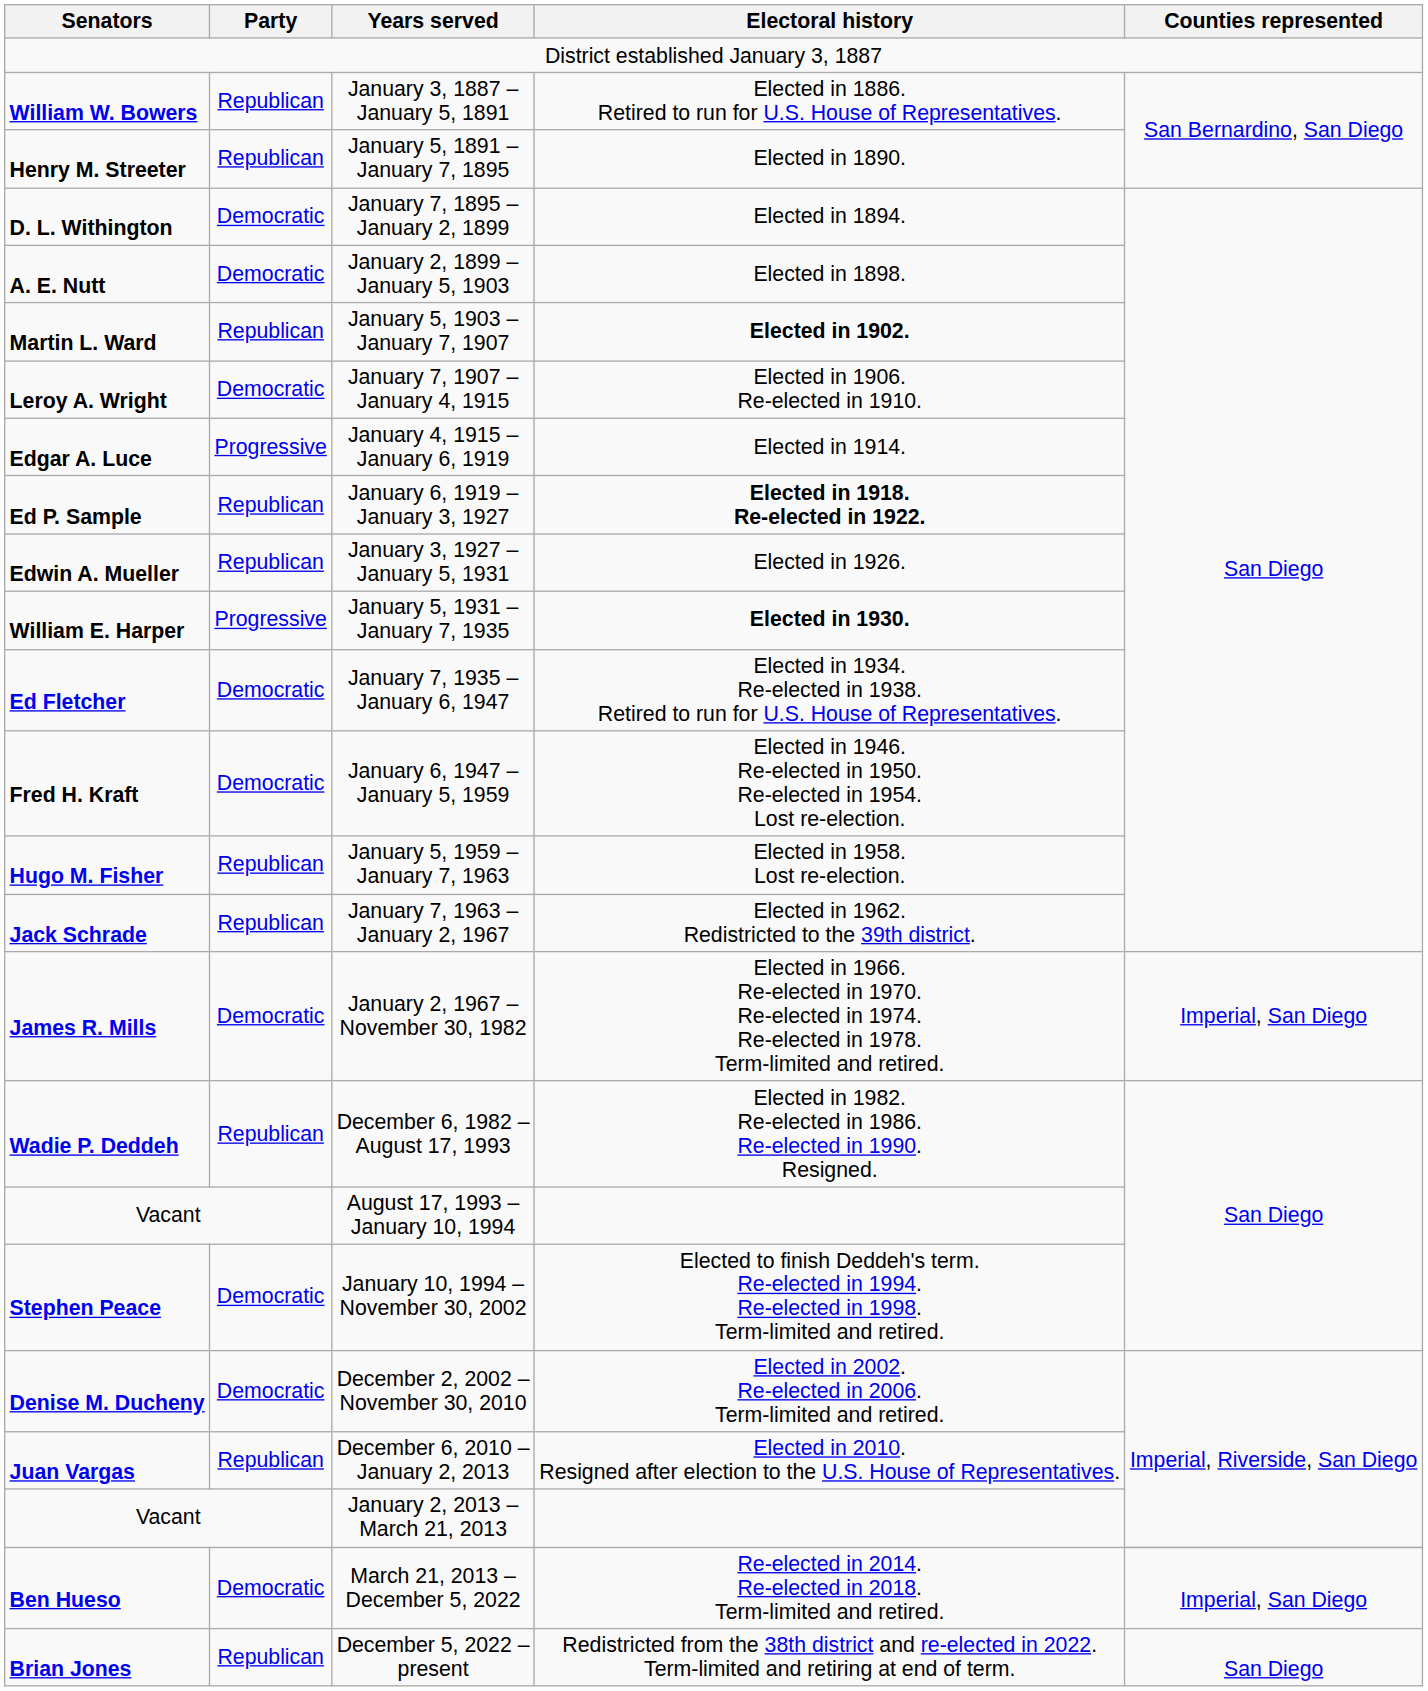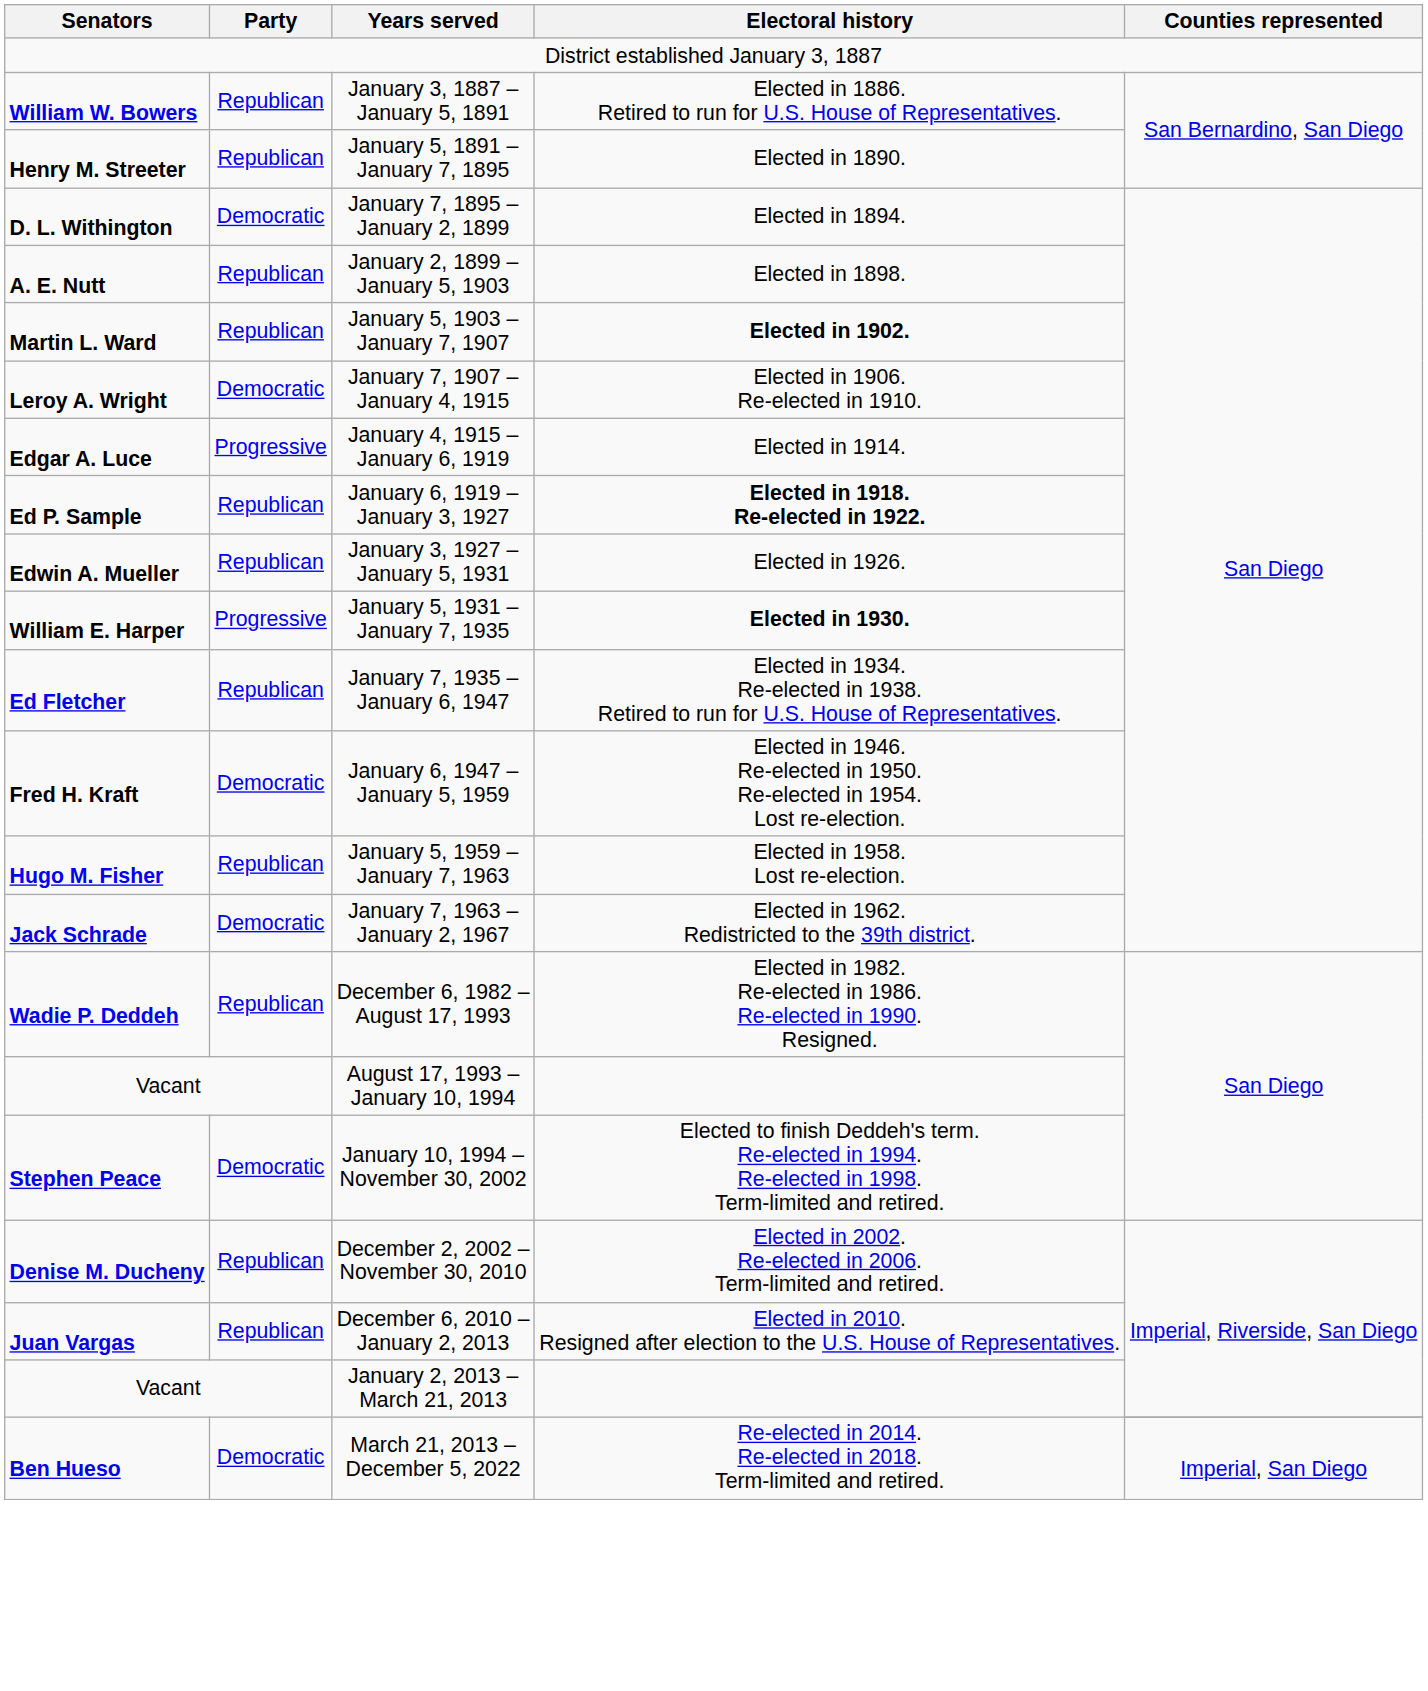 <table class=wikitable style="text-align:center">
 <tr>
 <th>Senators</th>
 <th>Party</th>
 <th>Years served</th>
 <th>Electoral history</th>
 <th>Counties represented</th>
 </tr>
 <tr>
 <td colspan=5>District established January 3, 1887</td>
 </tr>
 <tr>
 <td align=left> <br><strong><a href='#'>William W. Bowers</a></strong><br> </td>
 <td><a href='#'>Republican</a></td>
 <td>January 3, 1887 – <br>January 5, 1891</td>
 <td>Elected in 1886. <br> Retired to run for <a href='#'>U.S. House of Representatives</a>.</td>
 <td rowspan="2"><a href='#'>San Bernardino</a>, <a href='#'>San Diego</a></td>
 </tr>
 <tr>
 <td align=left><br><strong>Henry M. Streeter</strong><br></td>
 <td><a href='#'>Republican</a></td>
 <td>January 5, 1891 – <br>January 7, 1895</td>
 <td>Elected in 1890. <br> </td>
 </tr>
 <tr>
 <td align=left><br><strong>D. L. Withington</strong><br> </td>
 <td><a href='#'>Democratic</a></td>
 <td>January 7, 1895 – <br>January 2, 1899</td>
 <td>Elected in 1894. <br> </td>
 <td rowspan="12"><a href='#'>San Diego</a></td>
 </tr>
 <tr>
 <td align=left><br><strong>A. E. Nutt</strong> <br> </td>
-<td><a href='#'>Democratic</a></td>
+<td><a href='#'>Republican</a></td>
 <td>January 2, 1899 – <br>January 5, 1903</td>
 <td>Elected in 1898. <br> </td>
 </tr>
 <tr>
 <td align=left><br><strong>Martin L. Ward</strong> <br> </td>
 <td><a href='#'>Republican</a></td>
 <td>January 5, 1903 – <br>January 7, 1907</td>
 <td><strong>Elected in 1902. <br> </strong></td>
 </tr>
 <tr>
 <td align=left><br><strong>Leroy A. Wright</strong><br> </td>
 <td><a href='#'>Democratic</a></td>
 <td>January 7, 1907 – <br>January 4, 1915</td>
 <td>Elected in 1906. <br> Re-elected in 1910. <br> </td>
 </tr>
 <tr>
 <td align=left> <br><strong>Edgar A. Luce</strong><br> </td>
 <td><a href='#'>Progressive</a></td>
 <td>January 4, 1915 – <br>January 6, 1919</td>
 <td>Elected in 1914. <br> </td>
 </tr>
 <tr>
 <td align=left> <br><strong>Ed P. Sample</strong><br> </td>
 <td><a href='#'>Republican</a></td>
 <td>January 6, 1919 – <br>January 3, 1927</td>
 <td><strong>Elected in 1918. <br> Re-elected in 1922. <br> </strong></td>
 </tr>
 <tr>
 <td align=left><br><strong>Edwin A. Mueller</strong><br> </td>
 <td><a href='#'>Republican</a></td>
 <td>January 3, 1927 – <br>January 5, 1931</td>
 <td>Elected in 1926. <br> </td>
 </tr>
 <tr>
 <td align=left><br><strong>William E. Harper</strong><br> </td>
 <td><a href='#'>Progressive</a></td>
 <td>January 5, 1931 – <br>January 7, 1935</td>
 <td><strong>Elected in 1930. <br> </strong></td>
 </tr>
 <tr>
 <td align=left><br><strong><a href='#'>Ed Fletcher</a></strong><br> </td>
-<td><a href='#'>Democratic</a></td>
+<td><a href='#'>Republican</a></td>
 <td>January 7, 1935 – <br>January 6, 1947</td>
 <td>Elected in 1934. <br> Re-elected in 1938. <br> Retired to run for <a href='#'>U.S. House of Representatives</a>.</td>
 </tr>
 <tr>
 <td align=left> <br><strong>Fred H. Kraft</strong><br> </td>
 <td><a href='#'>Democratic</a></td>
 <td>January 6, 1947 – <br>January 5, 1959</td>
 <td>Elected in 1946. <br> Re-elected in 1950. <br> Re-elected in 1954. <br> Lost re-election.</td>
 </tr>
 <tr>
 <td align=left><br><strong><a href='#'>Hugo M. Fisher</a></strong><br> </td>
 <td><a href='#'>Republican</a></td>
 <td>January 5, 1959 – <br>January 7, 1963</td>
 <td>Elected in 1958. <br> Lost re-election.</td>
 </tr>
 <tr>
 <td align=left> <br><strong><a href='#'>Jack Schrade</a></strong> <br> </td>
-<td><a href='#'>Republican</a></td>
+<td><a href='#'>Democratic</a></td>
 <td>January 7, 1963 – <br>January 2, 1967</td>
 <td>Elected in 1962. <br> Redistricted to the <a href='#'>39th district</a>.</td>
-</tr>
-<tr>
-<td align=left> <br><strong><a href='#'>James R. Mills</a></strong><br> </td>
-<td><a href='#'>Democratic</a></td>
-<td>January 2, 1967 – <br> November 30, 1982</td>
-<td>Elected in 1966. <br> Re-elected in 1970. <br> Re-elected in 1974. <br> Re-elected in 1978. <br> Term-limited and retired.</td>
-<td><a href='#'>Imperial</a>, <a href='#'>San Diego</a></td>
 </tr>
 <tr>
 <td align=left> <br><strong><a href='#'>Wadie P. Deddeh</a></strong><br> </td>
 <td><a href='#'>Republican</a></td>
 <td>December 6, 1982 – <br>August 17, 1993</td>
 <td>Elected in 1982. <br> Re-elected in 1986. <br> <a href='#'>Re-elected in 1990</a>. <br> Resigned.</td>
 <td rowspan="3"><a href='#'>San Diego</a></td>
 </tr>
 <tr>
 <td colspan="2">Vacant</td>
 <td>August 17, 1993 – <br> January 10, 1994</td>
 <td></td>
 </tr>
 <tr>
 <td align=left> <br><strong><a href='#'>Stephen Peace</a></strong><br> </td>
 <td><a href='#'>Democratic</a></td>
 <td>January 10, 1994 – <br>November 30, 2002</td>
 <td>Elected to finish Deddeh's term. <br> <a href='#'>Re-elected in 1994</a>. <br> <a href='#'>Re-elected in 1998</a>. <br> Term-limited and retired.</td>
 </tr>
 <tr>
 <td align=left> <br><strong><a href='#'>Denise M. Ducheny</a></strong><br> </td>
-<td><a href='#'>Democratic</a></td>
+<td><a href='#'>Republican</a></td>
 <td>December 2, 2002 – <br>November 30, 2010</td>
 <td><a href='#'>Elected in 2002</a>. <br> <a href='#'>Re-elected in 2006</a>. <br> Term-limited and retired.</td>
 <td rowspan="3"><br><a href='#'>Imperial</a>, <a href='#'>Riverside</a>, <a href='#'>San Diego</a></td>
 </tr>
 <tr>
 <td align=left> <br><strong><a href='#'>Juan Vargas</a></strong><br> </td>
 <td><a href='#'>Republican</a></td>
 <td>December 6, 2010 – <br>January 2, 2013</td>
 <td><a href='#'>Elected in 2010</a>. <br> Resigned after election to the <a href='#'>U.S. House of Representatives</a>.</td>
 </tr>
 <tr>
 <td colspan="2">Vacant</td>
 <td>January 2, 2013 – <br> March 21, 2013</td>
 <td></td>
 </tr>
 <tr>
 <td rowspan=2 align=left> <br><strong><a href='#'>Ben Hueso</a></strong> <br> </td>
 <td rowspan=2 ><a href='#'>Democratic</a></td>
 <td rowspan=2>March 21, 2013 – <br> December 5, 2022</td>
 <td rowspan="2"><a href='#'>Re-elected in 2014</a>. <br> <a href='#'>Re-elected in 2018</a>. <br> Term-limited and retired.</td>
 </tr>
 <tr>
 <td><br><a href='#'>Imperial</a>, <a href='#'>San Diego</a></td>
 </tr>
-<tr>
-<td align=left> <br><strong><a href='#'>Brian Jones</a></strong><br></td>
-<td><a href='#'>Republican</a></td>
-<td>December 5, 2022 – <br> present</td>
-<td>Redistricted from the <a href='#'>38th district</a> and <a href='#'>re-elected in 2022</a>. <br> Term-limited and retiring at end of term.</td>
-<td><br><a href='#'>San Diego</a></td>
-</tr>
 </table>
